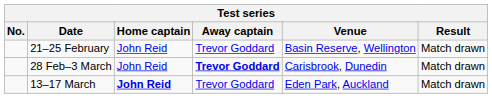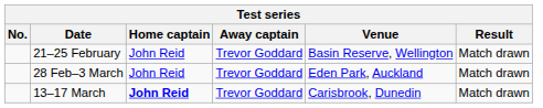 <table class="wikitable">
 <tr>
 <th colspan="9">Test series</th>
 </tr>
 <tr>
 <th>No.</th>
 <th>Date</th>
 <th>Home captain</th>
 <th>Away captain</th>
 <th>Venue</th>
 <th>Result</th>
 </tr>
 <tr>
 <td></td>
 <td>21–25 February</td>
 <td><a href='#'>John Reid</a></td>
 <td><a href='#'>Trevor Goddard</a></td>
 <td><a href='#'>Basin Reserve</a>, <a href='#'>Wellington</a></td>
 <td>Match drawn</td>
 </tr>
 <tr>
 <td></td>
 <td>28 Feb–3 March</td>
 <td><a href='#'>John Reid</a></td>
-<td><strong><a href='#'>Trevor Goddard</a></strong></td>
-<td><a href='#'>Carisbrook</a>, <a href='#'>Dunedin</a></td>
+<td><a href='#'>Trevor Goddard</a></td>
+<td><a href='#'>Eden Park</a>, <a href='#'>Auckland</a></td>
 <td>Match drawn</td>
 </tr>
 <tr>
 <td></td>
 <td>13–17 March</td>
 <td><strong><a href='#'>John Reid</a></strong></td>
 <td><a href='#'>Trevor Goddard</a></td>
-<td><a href='#'>Eden Park</a>, <a href='#'>Auckland</a></td>
+<td><a href='#'>Carisbrook</a>, <a href='#'>Dunedin</a></td>
 <td>Match drawn</td>
 </tr>
 </table>
